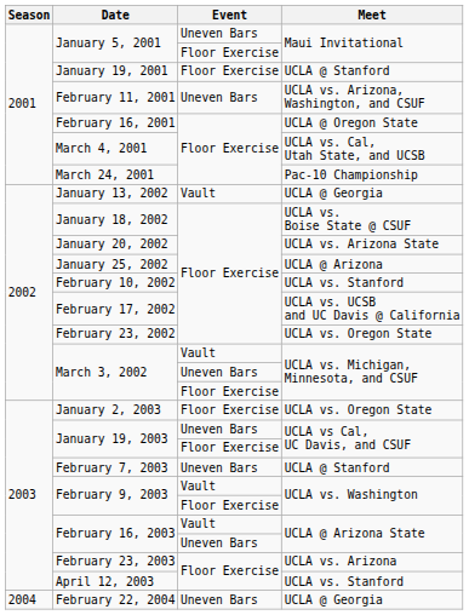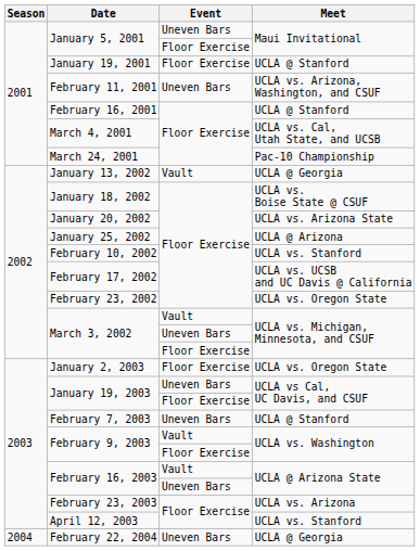 <table class="wikitable">
 <tr>
 <th>Season</th>
 <th>Date</th>
 <th>Event</th>
 <th>Meet</th>
 </tr>
 <tr>
 <td rowspan="7">2001</td>
 <td rowspan="2">January 5, 2001</td>
 <td>Uneven Bars</td>
 <td rowspan="2">Maui Invitational</td>
 </tr>
 <tr>
 <td>Floor Exercise</td>
 </tr>
 <tr>
 <td>January 19, 2001</td>
 <td>Floor Exercise</td>
 <td>UCLA @ Stanford</td>
 </tr>
 <tr>
 <td>February 11, 2001</td>
 <td>Uneven Bars</td>
 <td>UCLA vs. Arizona,<br>Washington, and CSUF</td>
 </tr>
 <tr>
 <td>February 16, 2001</td>
 <td rowspan="3">Floor Exercise</td>
-<td>UCLA @ Oregon State</td>
+<td>UCLA @ Stanford</td>
 </tr>
 <tr>
 <td>March 4, 2001</td>
 <td>UCLA vs. Cal,<br>Utah State, and UCSB</td>
 </tr>
 <tr>
 <td>March 24, 2001</td>
 <td>Pac-10 Championship</td>
 </tr>
 <tr>
 <td rowspan="10">2002</td>
 <td>January 13, 2002</td>
 <td>Vault</td>
 <td>UCLA @ Georgia</td>
 </tr>
 <tr>
 <td>January 18, 2002</td>
 <td rowspan="6">Floor Exercise</td>
 <td>UCLA vs.<br>Boise State @ CSUF</td>
 </tr>
 <tr>
 <td>January 20, 2002</td>
 <td>UCLA vs. Arizona State</td>
 </tr>
 <tr>
 <td>January 25, 2002</td>
 <td>UCLA @ Arizona</td>
 </tr>
 <tr>
 <td>February 10, 2002</td>
 <td>UCLA vs. Stanford</td>
 </tr>
 <tr>
 <td>February 17, 2002</td>
 <td>UCLA vs. UCSB<br>and UC Davis @ California</td>
 </tr>
 <tr>
 <td>February 23, 2002</td>
 <td>UCLA vs. Oregon State</td>
 </tr>
 <tr>
 <td rowspan="3">March 3, 2002</td>
 <td>Vault</td>
 <td rowspan="3">UCLA vs. Michigan,<br>Minnesota, and CSUF</td>
 </tr>
 <tr>
 <td>Uneven Bars</td>
 </tr>
 <tr>
 <td>Floor Exercise</td>
 </tr>
 <tr>
 <td rowspan="10">2003</td>
 <td>January 2, 2003</td>
 <td>Floor Exercise</td>
 <td>UCLA vs. Oregon State</td>
 </tr>
 <tr>
 <td rowspan="2">January 19, 2003</td>
 <td>Uneven Bars</td>
 <td rowspan="2">UCLA vs Cal,<br>UC Davis, and CSUF</td>
 </tr>
 <tr>
 <td>Floor Exercise</td>
 </tr>
 <tr>
 <td>February 7, 2003</td>
 <td>Uneven Bars</td>
 <td>UCLA @ Stanford</td>
 </tr>
 <tr>
 <td rowspan="2">February 9, 2003</td>
 <td>Vault</td>
 <td rowspan="2">UCLA vs. Washington</td>
 </tr>
 <tr>
 <td>Floor Exercise</td>
 </tr>
 <tr>
 <td rowspan="2">February 16, 2003</td>
 <td>Vault</td>
 <td rowspan="2">UCLA @ Arizona State</td>
 </tr>
 <tr>
 <td>Uneven Bars</td>
 </tr>
 <tr>
 <td>February 23, 2003</td>
 <td rowspan="2">Floor Exercise</td>
 <td>UCLA vs. Arizona</td>
 </tr>
 <tr>
 <td>April 12, 2003</td>
 <td>UCLA vs. Stanford</td>
 </tr>
 <tr>
 <td>2004</td>
 <td>February 22, 2004</td>
 <td>Uneven Bars</td>
 <td>UCLA @ Georgia</td>
 </tr>
 </table>
